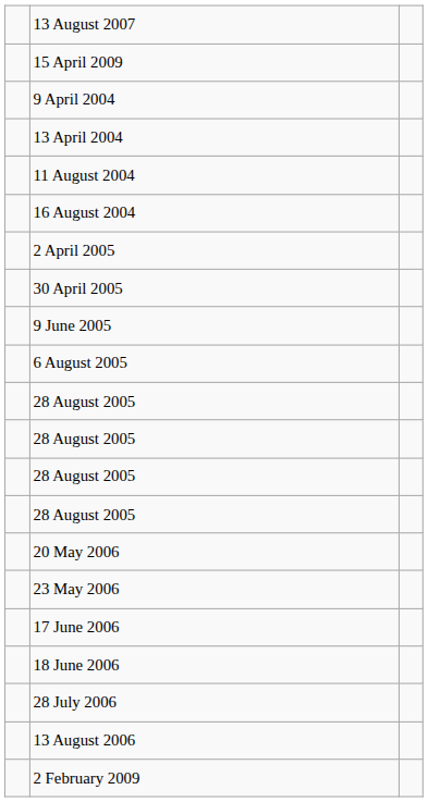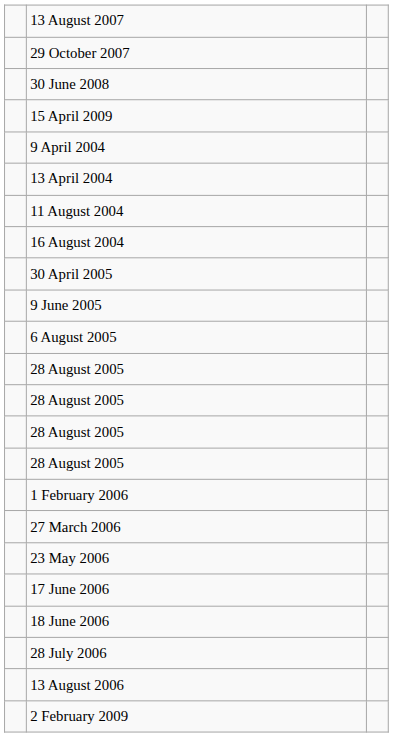 <table class="wikitable" style="font-size: 89%; float: left; width: 26em; margin-right: 1em; height: 700px">
 <tr>
 <td></td>
 <td>13 August 2007</td>
+<td></td>
+</tr>
+<tr>
+<td></td>
+<td>29 October 2007</td>
+<td></td>
+</tr>
+<tr>
+<td></td>
+<td>30 June 2008</td>
 <td></td>
 </tr>
 <tr>
 <td></td>
 <td>15 April 2009</td>
 <td></td>
 </tr>
 <tr>
 <td></td>
 <td>9 April 2004</td>
 <td></td>
 </tr>
 <tr>
 <td></td>
 <td>13 April 2004</td>
 <td></td>
 </tr>
 <tr>
 <td></td>
 <td>11 August 2004</td>
 <td></td>
 </tr>
 <tr>
 <td></td>
 <td>16 August 2004</td>
-<td></td>
-</tr>
-<tr>
-<td></td>
-<td>2 April 2005</td>
 <td></td>
 </tr>
 <tr>
 <td></td>
 <td>30 April 2005</td>
 <td></td>
 </tr>
 <tr>
 <td></td>
 <td>9 June 2005</td>
 <td></td>
 </tr>
 <tr>
 <td></td>
 <td>6 August 2005</td>
 <td></td>
 </tr>
 <tr>
 <td></td>
 <td>28 August 2005</td>
 <td></td>
 </tr>
 <tr>
 <td></td>
 <td>28 August 2005</td>
 <td></td>
 </tr>
 <tr>
 <td></td>
 <td>28 August 2005</td>
 <td></td>
 </tr>
 <tr>
 <td></td>
 <td>28 August 2005</td>
 <td></td>
 </tr>
 <tr>
 <td></td>
-<td>20 May 2006</td>
+<td>1 February 2006</td>
+<td></td>
+</tr>
+<tr>
+<td></td>
+<td>27 March 2006</td>
 <td></td>
 </tr>
 <tr>
 <td></td>
 <td>23 May 2006</td>
 <td></td>
 </tr>
 <tr>
 <td></td>
 <td>17 June 2006</td>
 <td></td>
 </tr>
 <tr>
 <td></td>
 <td>18 June 2006</td>
 <td></td>
 </tr>
 <tr>
 <td></td>
 <td>28 July 2006</td>
 <td></td>
 </tr>
 <tr>
 <td></td>
 <td>13 August 2006</td>
 <td></td>
 </tr>
 <tr>
 <td></td>
 <td>2 February 2009</td>
 <td></td>
 </tr>
 </table>
